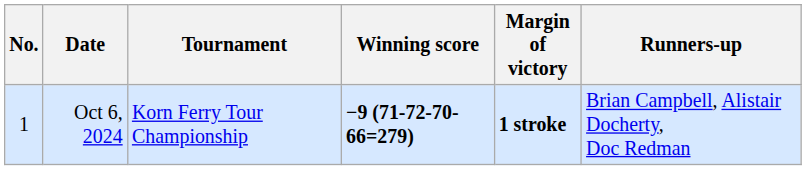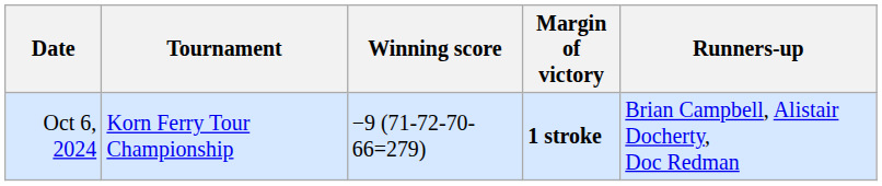 <table class="wikitable" style="font-size:95%;">
 <tr>
-<th>No.</th>
 <th>Date</th>
 <th>Tournament</th>
 <th>Winning score</th>
 <th>Margin of<br>victory</th>
 <th>Runners-up</th>
 </tr>
 <tr style="background:#D6E8FF;">
-<td align=center>1</td>
 <td align=right>Oct 6, <a href='#'>2024</a></td>
 <td><a href='#'>Korn Ferry Tour Championship</a></td>
-<td><strong>−9 (71-72-70-66=279)</strong></td>
+<td>−9 (71-72-70-66=279)</td>
 <td><strong>1 stroke</strong></td>
 <td> <a href='#'>Brian Campbell</a>,  <a href='#'>Alistair Docherty</a>,<br> <a href='#'>Doc Redman</a></td>
 </tr>
 </table>
